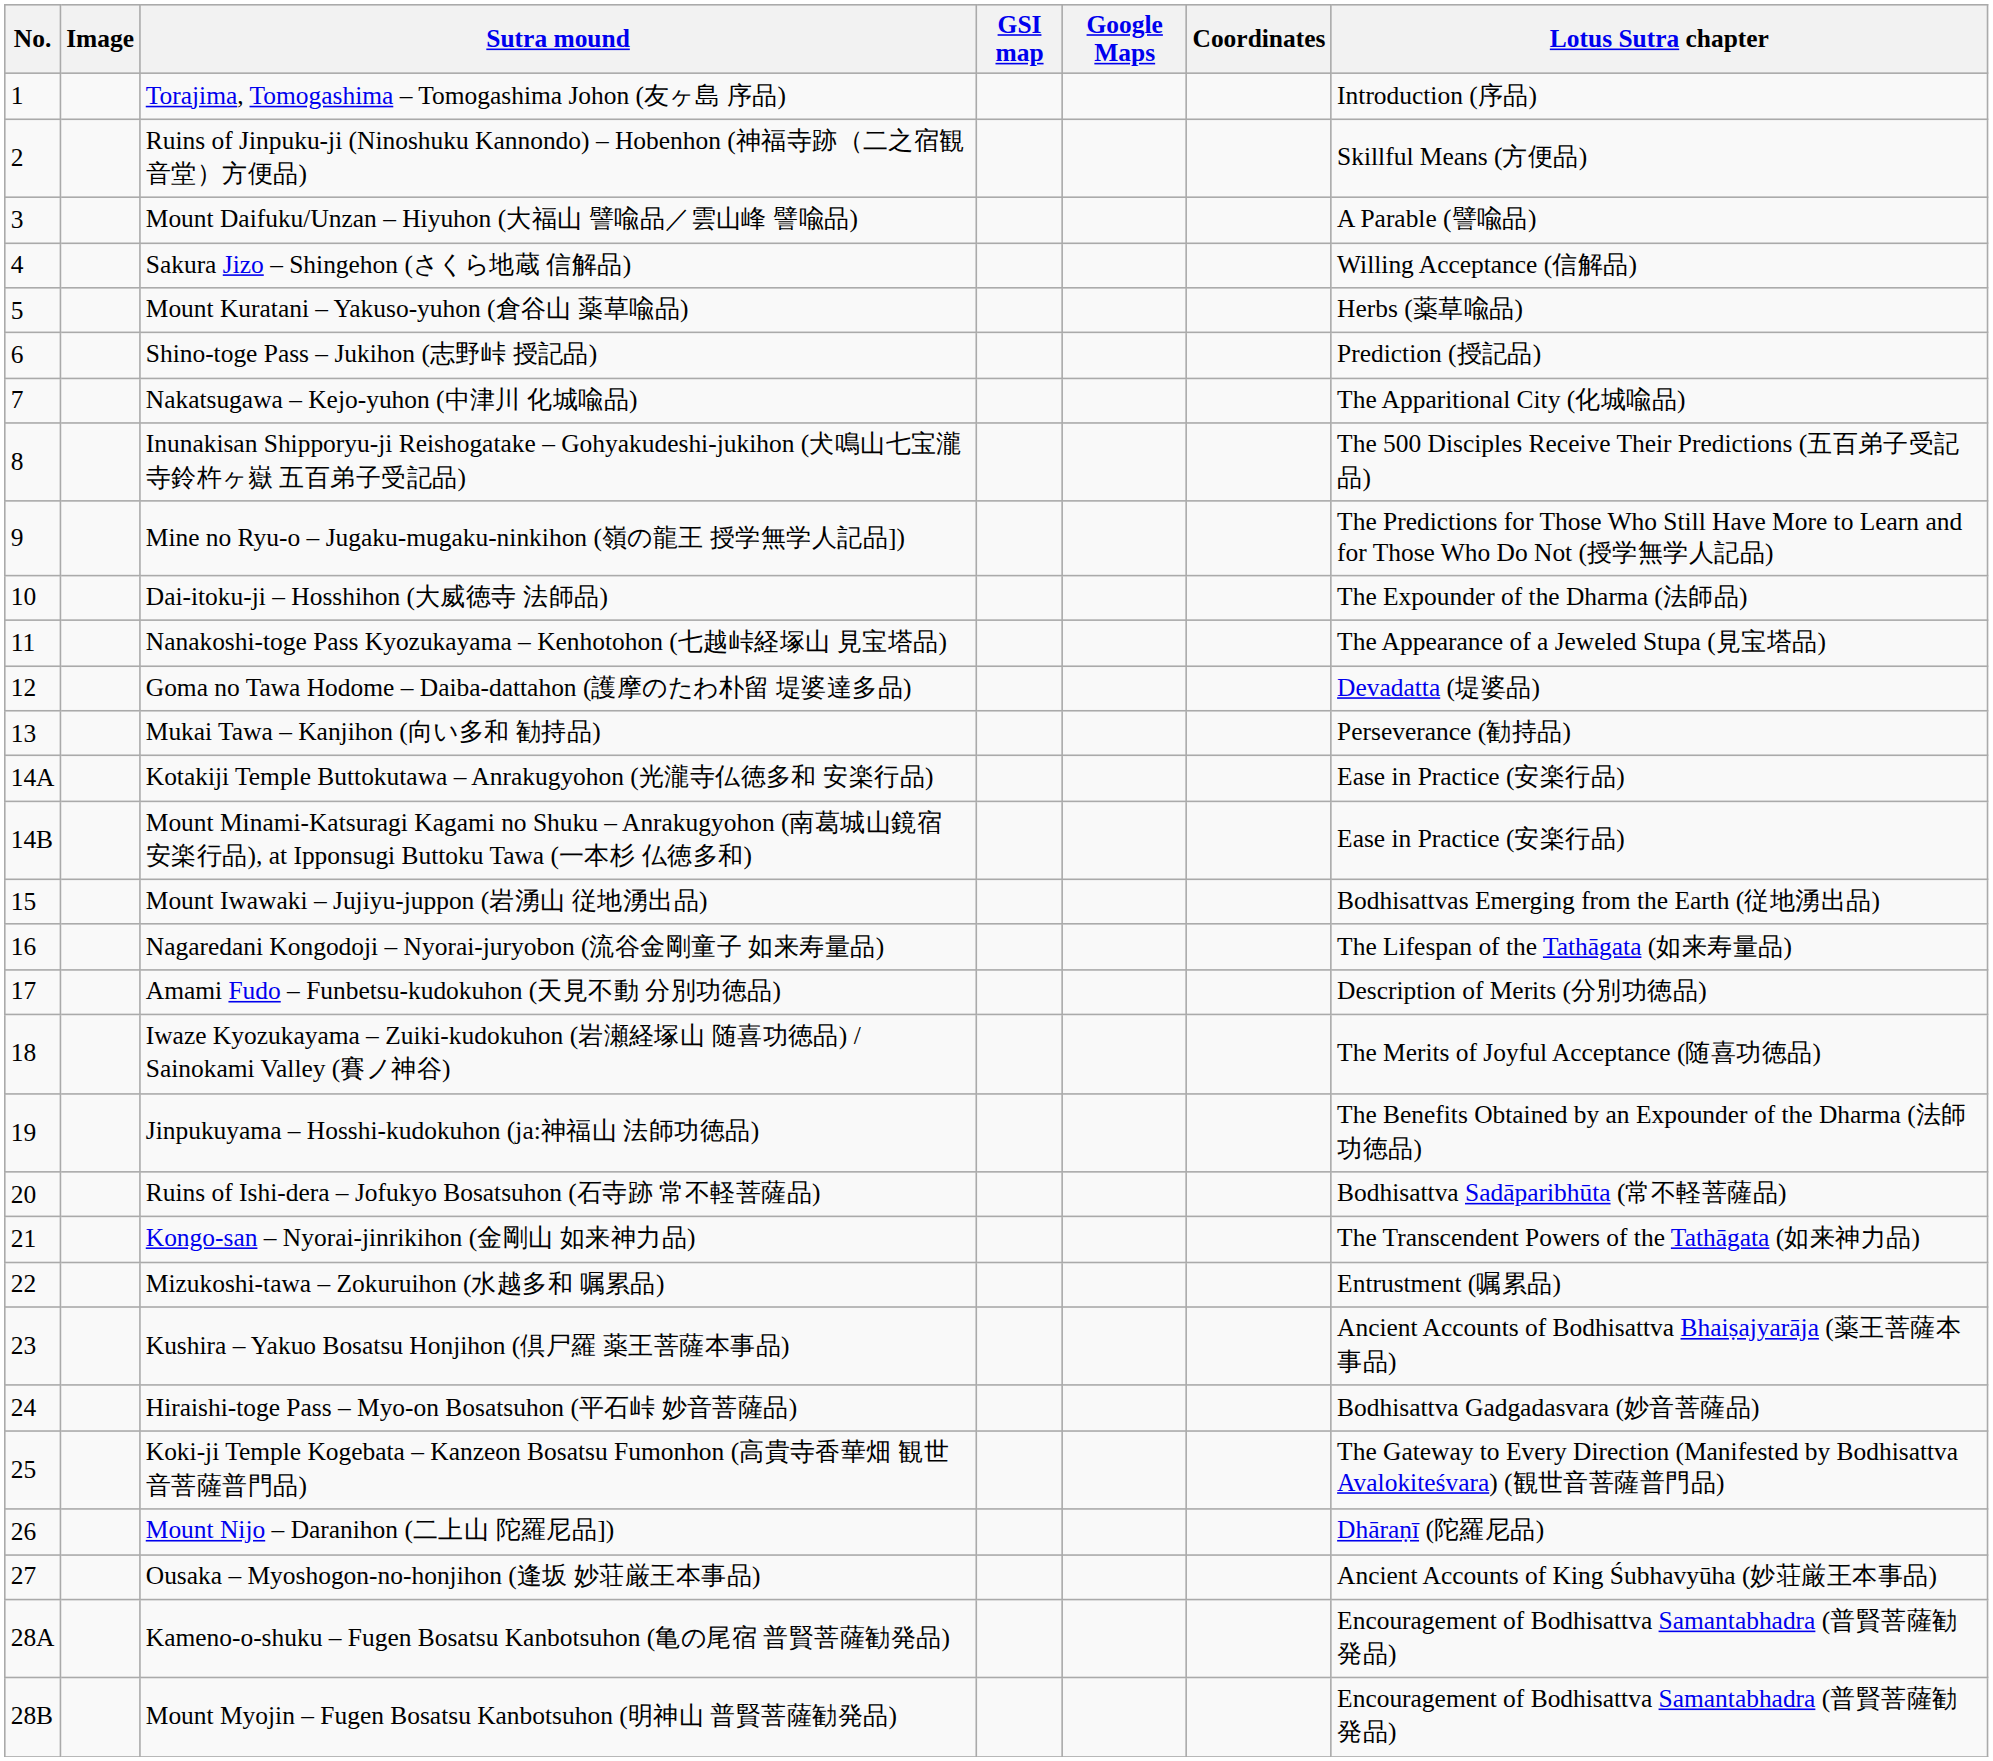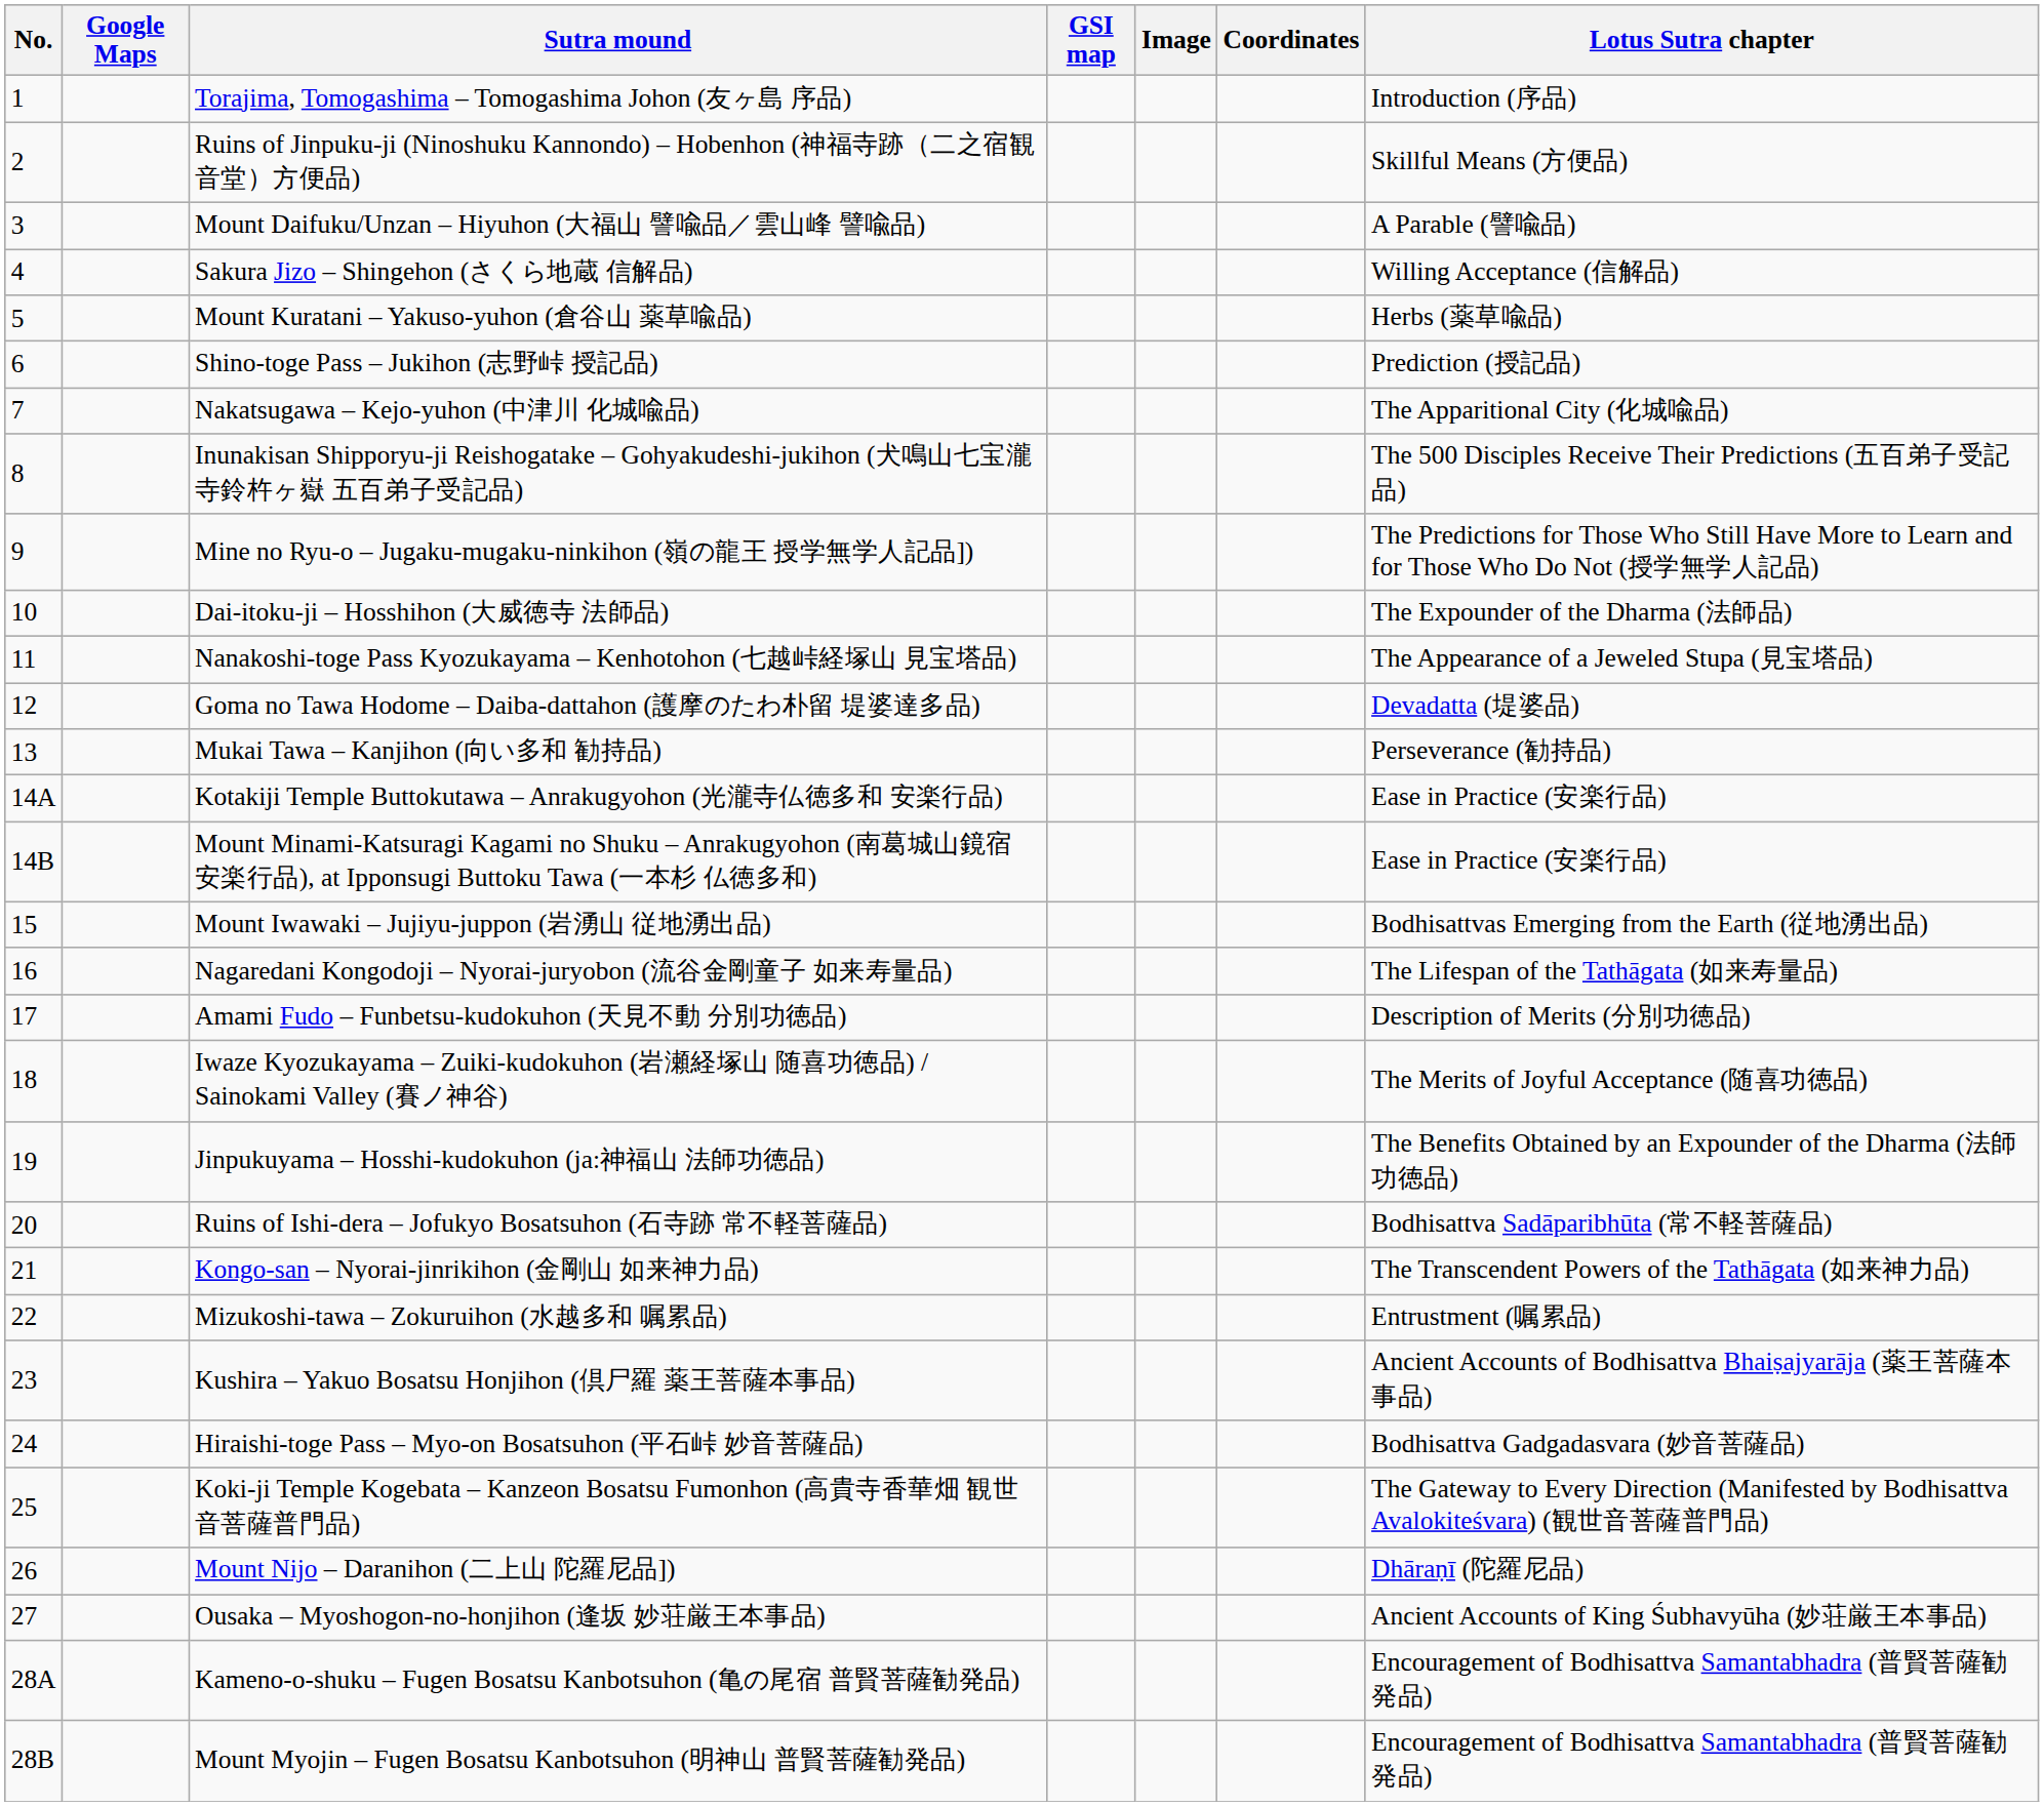 <table class="wikitable sortable" style="clear: both">
 <tr>
 <th>No.</th>
-<th>Image</th>
+<th><a href='#'>Google Maps</a></th>
 <th><a href='#'>Sutra mound</a></th>
 <th><a href='#'>GSI map</a></th>
-<th><a href='#'>Google Maps</a></th>
+<th>Image</th>
 <th>Coordinates</th>
 <th><a href='#'>Lotus Sutra</a> chapter</th>
 </tr>
 <tr>
 <td>1</td>
 <td></td>
 <td><a href='#'>Torajima</a>, <a href='#'>Tomogashima</a> – Tomogashima Johon (友ヶ島 序品)</td>
 <td></td>
 <td></td>
 <td></td>
 <td>Introduction (序品)</td>
 </tr>
 <tr>
 <td>2</td>
 <td></td>
 <td>Ruins of Jinpuku-ji (Ninoshuku Kannondo) – Hobenhon (神福寺跡（二之宿観音堂）方便品)</td>
 <td></td>
 <td></td>
 <td></td>
 <td>Skillful Means (方便品)</td>
 </tr>
 <tr>
 <td>3</td>
 <td></td>
 <td>Mount Daifuku/Unzan – Hiyuhon (大福山 譬喩品／雲山峰 譬喩品)</td>
 <td></td>
 <td></td>
 <td></td>
 <td>A Parable (譬喩品)</td>
 </tr>
 <tr>
 <td>4</td>
 <td></td>
 <td>Sakura <a href='#'>Jizo</a> – Shingehon (さくら地蔵 信解品)</td>
 <td></td>
 <td></td>
 <td></td>
 <td>Willing Acceptance (信解品)</td>
 </tr>
 <tr>
 <td>5</td>
 <td></td>
 <td>Mount Kuratani – Yakuso-yuhon (倉谷山 薬草喩品)</td>
 <td></td>
 <td></td>
 <td></td>
 <td>Herbs (薬草喩品)</td>
 </tr>
 <tr>
 <td>6</td>
 <td></td>
 <td>Shino-toge Pass – Jukihon (志野峠 授記品)</td>
 <td></td>
 <td></td>
 <td></td>
 <td>Prediction (授記品)</td>
 </tr>
 <tr>
 <td>7</td>
 <td></td>
 <td>Nakatsugawa – Kejo-yuhon (中津川 化城喩品)</td>
 <td></td>
 <td></td>
 <td></td>
 <td>The Apparitional City (化城喩品)</td>
 </tr>
 <tr>
 <td>8</td>
 <td></td>
 <td>Inunakisan Shipporyu-ji Reishogatake – Gohyakudeshi-jukihon (犬鳴山七宝瀧寺鈴杵ヶ嶽 五百弟子受記品)</td>
 <td></td>
 <td></td>
 <td></td>
 <td>The 500 Disciples Receive Their Predictions (五百弟子受記品)</td>
 </tr>
 <tr>
 <td>9</td>
 <td></td>
 <td>Mine no Ryu-o – Jugaku-mugaku-ninkihon (嶺の龍王 授学無学人記品])</td>
 <td></td>
 <td></td>
 <td></td>
 <td>The Predictions for Those Who Still Have More to Learn and for Those Who Do Not (授学無学人記品)</td>
 </tr>
 <tr>
 <td>10</td>
 <td></td>
 <td>Dai-itoku-ji – Hosshihon (大威徳寺 法師品)</td>
 <td></td>
 <td></td>
 <td></td>
 <td>The Expounder of the Dharma (法師品)</td>
 </tr>
 <tr>
 <td>11</td>
 <td></td>
 <td>Nanakoshi-toge Pass Kyozukayama – Kenhotohon (七越峠経塚山 見宝塔品)</td>
 <td></td>
 <td></td>
 <td></td>
 <td>The Appearance of a Jeweled Stupa (見宝塔品)</td>
 </tr>
 <tr>
 <td>12</td>
 <td></td>
 <td>Goma no Tawa Hodome – Daiba-dattahon (護摩のたわ朴留 堤婆達多品)</td>
 <td></td>
 <td></td>
 <td></td>
 <td><a href='#'>Devadatta</a> (堤婆品)</td>
 </tr>
 <tr>
 <td>13</td>
 <td></td>
 <td>Mukai Tawa – Kanjihon (向い多和 勧持品)</td>
 <td></td>
 <td></td>
 <td></td>
 <td>Perseverance (勧持品)</td>
 </tr>
 <tr>
 <td>14A</td>
 <td></td>
 <td>Kotakiji Temple Buttokutawa – Anrakugyohon (光瀧寺仏徳多和 安楽行品)</td>
 <td></td>
 <td></td>
 <td></td>
 <td>Ease in Practice (安楽行品)</td>
 </tr>
 <tr>
 <td>14B</td>
 <td></td>
 <td>Mount Minami-Katsuragi Kagami no Shuku – Anrakugyohon (南葛城山鏡宿 安楽行品), at Ipponsugi Buttoku Tawa (一本杉 仏徳多和)</td>
 <td></td>
 <td></td>
 <td></td>
 <td>Ease in Practice (安楽行品)</td>
 </tr>
 <tr>
 <td>15</td>
 <td></td>
 <td>Mount Iwawaki – Jujiyu-juppon (岩湧山 従地湧出品)</td>
 <td></td>
 <td></td>
 <td></td>
 <td>Bodhisattvas Emerging from the Earth (従地湧出品)</td>
 </tr>
 <tr>
 <td>16</td>
 <td></td>
 <td>Nagaredani Kongodoji – Nyorai-juryobon (流谷金剛童子 如来寿量品)</td>
 <td></td>
 <td></td>
 <td></td>
 <td>The Lifespan of the <a href='#'>Tathāgata</a> (如来寿量品)</td>
 </tr>
 <tr>
 <td>17</td>
 <td></td>
 <td>Amami <a href='#'>Fudo</a> – Funbetsu-kudokuhon (天見不動 分別功徳品)</td>
 <td></td>
 <td></td>
 <td></td>
 <td>Description of Merits (分別功徳品)</td>
 </tr>
 <tr>
 <td>18</td>
 <td></td>
 <td>Iwaze Kyozukayama – Zuiki-kudokuhon (岩瀬経塚山 随喜功徳品) / Sainokami Valley (賽ノ神谷)</td>
 <td></td>
 <td></td>
 <td></td>
 <td>The Merits of Joyful Acceptance (随喜功徳品)</td>
 </tr>
 <tr>
 <td>19</td>
 <td></td>
 <td>Jinpukuyama – Hosshi-kudokuhon (ja:神福山 法師功徳品)</td>
 <td></td>
 <td></td>
 <td></td>
 <td>The Benefits Obtained by an Expounder of the Dharma (法師功徳品)</td>
 </tr>
 <tr>
 <td>20</td>
 <td></td>
 <td>Ruins of Ishi-dera – Jofukyo Bosatsuhon (石寺跡 常不軽菩薩品)</td>
 <td></td>
 <td></td>
 <td></td>
 <td>Bodhisattva <a href='#'>Sadāparibhūta</a> (常不軽菩薩品)</td>
 </tr>
 <tr>
 <td>21</td>
 <td></td>
 <td><a href='#'>Kongo-san</a> – Nyorai-jinrikihon (金剛山 如来神力品)</td>
 <td></td>
 <td></td>
 <td></td>
 <td>The Transcendent Powers of the <a href='#'>Tathāgata</a> (如来神力品)</td>
 </tr>
 <tr>
 <td>22</td>
 <td></td>
 <td>Mizukoshi-tawa – Zokuruihon (水越多和 嘱累品)</td>
 <td></td>
 <td></td>
 <td></td>
 <td>Entrustment (嘱累品)</td>
 </tr>
 <tr>
 <td>23</td>
 <td></td>
 <td>Kushira – Yakuo Bosatsu Honjihon (倶尸羅 薬王菩薩本事品)</td>
 <td></td>
 <td></td>
 <td></td>
 <td>Ancient Accounts of Bodhisattva <a href='#'>Bhaiṣajyarāja</a> (薬王菩薩本事品)</td>
 </tr>
 <tr>
 <td>24</td>
 <td></td>
 <td>Hiraishi-toge Pass – Myo-on Bosatsuhon (平石峠 妙音菩薩品)</td>
 <td></td>
 <td></td>
 <td></td>
 <td>Bodhisattva Gadgadasvara (妙音菩薩品)</td>
 </tr>
 <tr>
 <td>25</td>
 <td></td>
 <td>Koki-ji Temple Kogebata – Kanzeon Bosatsu Fumonhon (高貴寺香華畑 観世音菩薩普門品)</td>
 <td></td>
 <td></td>
 <td></td>
 <td>The Gateway to Every Direction (Manifested by Bodhisattva <a href='#'>Avalokiteśvara</a>) (観世音菩薩普門品)</td>
 </tr>
 <tr>
 <td>26</td>
 <td></td>
 <td><a href='#'>Mount Nijo</a> – Daranihon (二上山 陀羅尼品])</td>
 <td></td>
 <td></td>
 <td></td>
 <td><a href='#'>Dhāraṇī</a> (陀羅尼品)</td>
 </tr>
 <tr>
 <td>27</td>
 <td></td>
 <td>Ousaka – Myoshogon-no-honjihon (逢坂 妙荘厳王本事品)</td>
 <td></td>
 <td></td>
 <td></td>
 <td>Ancient Accounts of King Śubhavyūha (妙荘厳王本事品)</td>
 </tr>
 <tr>
 <td>28A</td>
 <td></td>
 <td>Kameno-o-shuku – Fugen Bosatsu Kanbotsuhon (亀の尾宿 普賢菩薩勧発品)</td>
 <td></td>
 <td></td>
 <td></td>
 <td>Encouragement of Bodhisattva <a href='#'>Samantabhadra</a> (普賢菩薩勧発品)</td>
 </tr>
 <tr>
 <td>28B</td>
 <td></td>
 <td>Mount Myojin – Fugen Bosatsu Kanbotsuhon (明神山 普賢菩薩勧発品)</td>
 <td></td>
 <td></td>
 <td></td>
 <td>Encouragement of Bodhisattva <a href='#'>Samantabhadra</a> (普賢菩薩勧発品)</td>
 </tr>
 </table>
